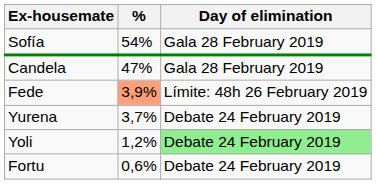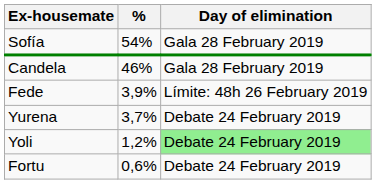 <table class=wikitable>
 <tr>
 <th>Ex-housemate</th>
 <th>%</th>
 <th>Day of elimination</th>
 </tr>
 <tr style="border-bottom:3px solid green">
 <td>Sofía</td>
 <td>54%</td>
 <td>Gala 28 February 2019</td>
 </tr>
 <tr>
 <td>Candela</td>
-<td>47%</td>
+<td>46%</td>
 <td>Gala 28 February 2019</td>
 </tr>
 <tr>
 <td>Fede</td>
-<td style="background: lightsalmon;">3,9%</td>
+<td>3,9%</td>
 <td>Límite: 48h 26 February 2019</td>
 </tr>
 <tr>
 <td>Yurena</td>
 <td>3,7%</td>
 <td>Debate 24 February 2019</td>
 </tr>
 <tr>
 <td>Yoli</td>
 <td>1,2%</td>
 <td style="background: lightgreen;">Debate 24 February 2019</td>
 </tr>
 <tr>
 <td>Fortu</td>
 <td>0,6%</td>
 <td>Debate 24 February 2019</td>
 </tr>
 </table>
